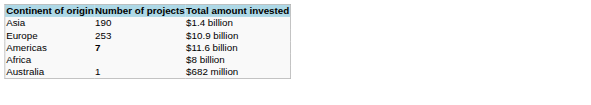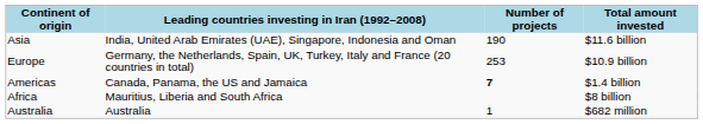 <table style="margin:1em; background:#f9f9f9; border:1px #aaa solid; border-collapse:collapse; font-size:90%; float:center">
 <tr style="background:lightblue;">
 <th>Continent of origin</th>
+<th>Leading countries investing in Iran (1992–2008)</th>
 <th>Number of projects</th>
 <th>Total amount invested</th>
 </tr>
 <tr>
 <td>Asia</td>
+<td>India, United Arab Emirates (UAE), Singapore, Indonesia and Oman</td>
 <td>190</td>
-<td>$1.4 billion</td>
+<td>$11.6 billion</td>
 </tr>
 <tr>
 <td>Europe</td>
+<td>Germany, the Netherlands, Spain, UK, Turkey, Italy and France (20 countries in total)</td>
 <td>253</td>
 <td>$10.9 billion</td>
 </tr>
 <tr>
 <td>Americas</td>
+<td>Canada, Panama, the US and Jamaica</td>
 <td><strong>7</strong></td>
-<td>$11.6 billion</td>
+<td>$1.4 billion</td>
 </tr>
 <tr>
 <td>Africa</td>
+<td>Mauritius, Liberia and South Africa</td>
 <td></td>
 <td>$8 billion</td>
 </tr>
 <tr>
 <td>Australia</td>
+<td>Australia</td>
 <td>1</td>
 <td>$682 million</td>
 </tr>
 </table>
